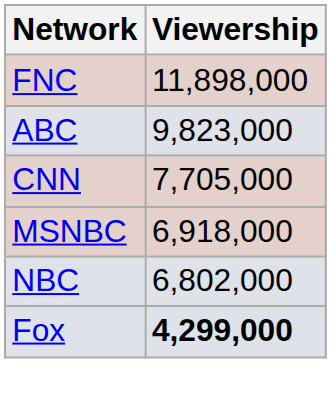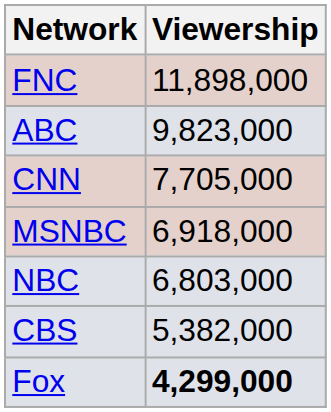 <table class="wikitable">
 <tr>
 <th>Network</th>
 <th>Viewership</th>
 </tr>
 <tr style="background:#e5d1cb;">
 <td><a href='#'>FNC</a></td>
 <td>11,898,000</td>
 </tr>
 <tr style="background:#dfe2e9;">
 <td><a href='#'>ABC</a></td>
 <td>9,823,000</td>
 </tr>
 <tr style="background:#e5d1cb;">
 <td><a href='#'>CNN</a></td>
 <td>7,705,000</td>
 </tr>
 <tr style="background:#e5d1cb;">
 <td><a href='#'>MSNBC</a></td>
 <td>6,918,000</td>
 </tr>
 <tr style="background:#dfe2e9;">
 <td><a href='#'>NBC</a></td>
-<td>6,802,000</td>
+<td>6,803,000</td>
+</tr>
+<tr style="background:#dfe2e9;">
+<td><a href='#'>CBS</a></td>
+<td>5,382,000</td>
 </tr>
 <tr style="background:#dfe2e9;">
 <td><a href='#'>Fox</a></td>
 <td><strong>4,299,000</strong></td>
 </tr>
 </table>
